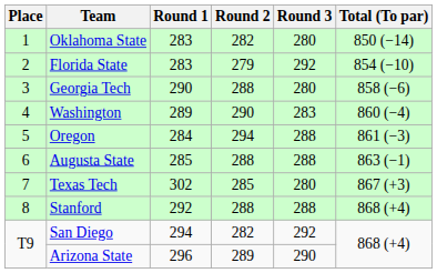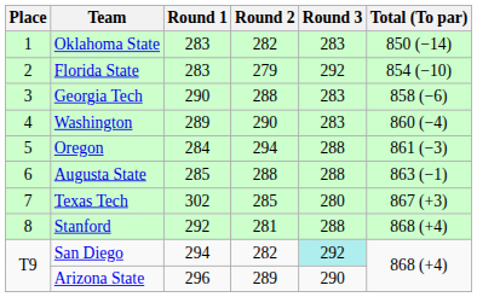 <table class="wikitable" style="text-align:center">
 <tr>
 <th>Place</th>
 <th>Team</th>
 <th>Round 1</th>
 <th>Round 2</th>
 <th>Round 3</th>
 <th>Total (To par)</th>
 </tr>
 <tr style="background:#cfc;">
 <td>1</td>
 <td align=left><a href='#'>Oklahoma State</a></td>
 <td>283</td>
 <td>282</td>
-<td>280</td>
+<td>283</td>
 <td>850 (−14)</td>
 </tr>
 <tr style="background:#cfc;">
 <td>2</td>
 <td align=left><a href='#'>Florida State</a></td>
 <td>283</td>
 <td>279</td>
 <td>292</td>
 <td>854 (−10)</td>
 </tr>
 <tr style="background:#cfc;">
 <td>3</td>
 <td align=left><a href='#'>Georgia Tech</a></td>
 <td>290</td>
 <td>288</td>
-<td>280</td>
+<td>283</td>
 <td>858 (−6)</td>
 </tr>
 <tr style="background:#cfc;">
 <td>4</td>
 <td align=left><a href='#'>Washington</a></td>
 <td>289</td>
 <td>290</td>
 <td>283</td>
 <td>860 (−4)</td>
 </tr>
 <tr style="background:#cfc;">
 <td>5</td>
 <td align=left><a href='#'>Oregon</a></td>
 <td>284</td>
 <td>294</td>
 <td>288</td>
 <td>861 (−3)</td>
 </tr>
 <tr style="background:#cfc;">
 <td>6</td>
 <td align=left><a href='#'>Augusta State</a></td>
 <td>285</td>
 <td>288</td>
 <td>288</td>
 <td>863 (−1)</td>
 </tr>
 <tr style="background:#cfc;">
 <td>7</td>
 <td align=left><a href='#'>Texas Tech</a></td>
 <td>302</td>
 <td>285</td>
 <td>280</td>
 <td>867 (+3)</td>
 </tr>
 <tr style="background:#cfc;">
 <td>8</td>
 <td align=left><a href='#'>Stanford</a></td>
 <td>292</td>
-<td>288</td>
+<td>281</td>
 <td>288</td>
 <td>868 (+4)</td>
 </tr>
 <tr>
 <td rowspan=2>T9</td>
 <td align=left><a href='#'>San Diego</a></td>
 <td>294</td>
 <td>282</td>
-<td>292</td>
+<td style="background: paleturquoise;">292</td>
 <td rowspan=2>868 (+4)</td>
 </tr>
 <tr>
 <td align=left><a href='#'>Arizona State</a></td>
 <td>296</td>
 <td>289</td>
 <td>290</td>
 </tr>
 </table>
